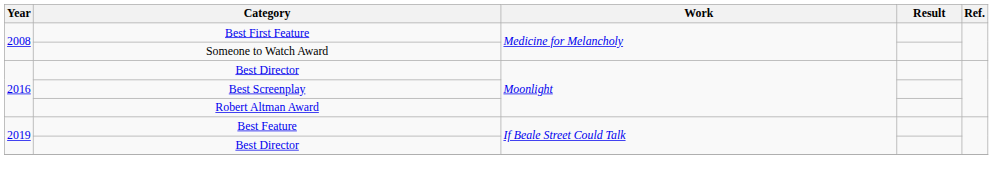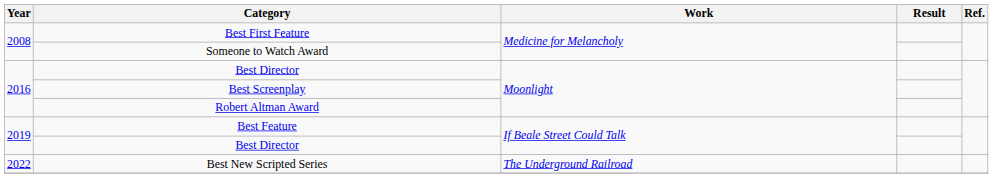 <table class="wikitable">
 <tr>
 <th scope="col" style="width:1em;">Year</th>
 <th scope="col" style="width:39em;">Category</th>
 <th scope="col" style="width:33em;">Work</th>
 <th scope="col" style="width:5em;">Result</th>
 <th>Ref.</th>
 </tr>
 <tr>
 <td rowspan="2" align="center"><a href='#'>2008</a></td>
 <td align="center"><a href='#'>Best First Feature</a></td>
 <td rowspan="2"><em><a href='#'>Medicine for Melancholy</a></em></td>
 <td></td>
 <td rowspan="2"></td>
 </tr>
 <tr>
 <td align="center">Someone to Watch Award</td>
 <td></td>
 </tr>
 <tr>
 <td rowspan="3" align="center"><a href='#'>2016</a></td>
 <td align="center"><a href='#'>Best Director</a></td>
 <td rowspan="3"><em><a href='#'>Moonlight</a></em></td>
 <td></td>
 <td rowspan="3"></td>
 </tr>
 <tr>
 <td align="center"><a href='#'>Best Screenplay</a></td>
 <td></td>
 </tr>
 <tr>
 <td align="center"><a href='#'>Robert Altman Award</a></td>
 <td></td>
 </tr>
 <tr>
 <td rowspan="2" align="center"><a href='#'>2019</a></td>
 <td align="center"><a href='#'>Best Feature</a></td>
 <td rowspan="2"><em><a href='#'>If Beale Street Could Talk</a></em></td>
 <td></td>
 <td rowspan="2"></td>
 </tr>
 <tr>
 <td align="center"><a href='#'>Best Director</a></td>
 <td></td>
 </tr>
 <tr>
+<td rowspan="1" align="center"><a href='#'>2022</a></td>
+<td align="center">Best New Scripted Series</td>
+<td><em><a href='#'>The Underground Railroad</a></em></td>
+<td></td>
+<td></td>
+</tr>
+<tr>
 </tr>
 </table>
